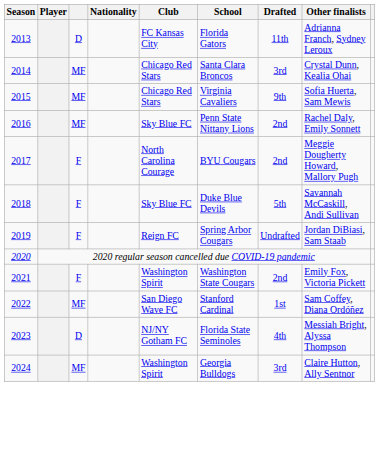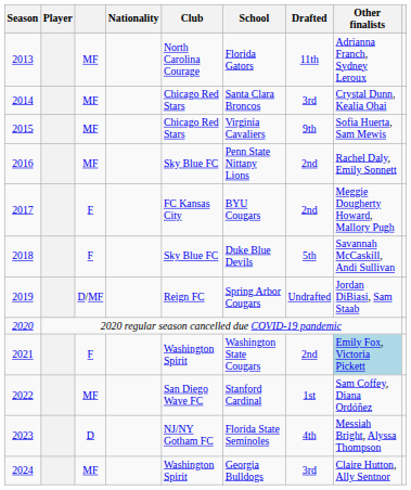 <table class="wikitable sortable plainrowheaders">
 <tr>
 <th>Season</th>
 <th>Player</th>
 <th></th>
 <th>Nationality</th>
 <th>Club</th>
 <th>School</th>
 <th>Drafted</th>
 <th>Other finalists</th>
 <th class=unsortable></th>
 </tr>
 <tr>
 <td style="text-align:center"><a href='#'>2013</a></td>
 <th scope="row"></th>
-<td style="text-align:center"><a href='#'>D</a></td>
+<td style="text-align:center"><a href='#'>MF</a></td>
 <td></td>
-<td><a href='#'>FC Kansas City</a></td>
+<td><a href='#'>North Carolina Courage</a></td>
 <td><a href='#'>Florida Gators</a></td>
 <td style="text-align:center"><a href='#'>11th</a></td>
 <td><a href='#'>Adrianna Franch</a>, <a href='#'>Sydney Leroux</a></td>
 <td style="text-align:center"></td>
 </tr>
 <tr>
 <td style="text-align:center"><a href='#'>2014</a></td>
 <th scope="row"></th>
 <td style="text-align:center"><a href='#'>MF</a></td>
 <td></td>
 <td><a href='#'>Chicago Red Stars</a></td>
 <td><a href='#'>Santa Clara Broncos</a></td>
 <td style="text-align:center"><a href='#'>3rd</a></td>
 <td><a href='#'>Crystal Dunn</a>, <a href='#'>Kealia Ohai</a></td>
 <td style="text-align:center"></td>
 </tr>
 <tr>
 <td style="text-align:center"><a href='#'>2015</a></td>
 <th scope="row"></th>
 <td style="text-align:center"><a href='#'>MF</a></td>
 <td></td>
 <td><a href='#'>Chicago Red Stars</a></td>
 <td><a href='#'>Virginia Cavaliers</a></td>
 <td style="text-align:center"><a href='#'>9th</a></td>
 <td><a href='#'>Sofia Huerta</a>, <a href='#'>Sam Mewis</a></td>
 <td style="text-align:center"></td>
 </tr>
 <tr>
 <td style="text-align:center"><a href='#'>2016</a></td>
 <th scope="row"></th>
 <td style="text-align:center"><a href='#'>MF</a></td>
 <td></td>
 <td><a href='#'>Sky Blue FC</a></td>
 <td><a href='#'>Penn State Nittany Lions</a></td>
 <td style="text-align:center"><a href='#'>2nd</a></td>
 <td><a href='#'>Rachel Daly</a>, <a href='#'>Emily Sonnett</a></td>
 <td style="text-align:center"></td>
 </tr>
 <tr>
 <td style="text-align:center"><a href='#'>2017</a></td>
 <th scope="row"></th>
 <td style="text-align:center"><a href='#'>F</a></td>
 <td></td>
-<td><a href='#'>North Carolina Courage</a></td>
+<td><a href='#'>FC Kansas City</a></td>
 <td><a href='#'>BYU Cougars</a></td>
 <td style="text-align:center"><a href='#'>2nd</a></td>
 <td><a href='#'>Meggie Dougherty Howard</a>, <a href='#'>Mallory Pugh</a></td>
 <td style="text-align:center"></td>
 </tr>
 <tr>
 <td style="text-align:center"><a href='#'>2018</a></td>
 <th scope="row"></th>
 <td style="text-align:center"><a href='#'>F</a></td>
 <td></td>
 <td><a href='#'>Sky Blue FC</a></td>
 <td><a href='#'>Duke Blue Devils</a></td>
 <td style="text-align:center"><a href='#'>5th</a></td>
 <td><a href='#'>Savannah McCaskill</a>, <a href='#'>Andi Sullivan</a></td>
 <td style="text-align:center"></td>
 </tr>
 <tr>
 <td style="text-align:center"><a href='#'>2019</a></td>
 <th scope="row"></th>
-<td style="text-align:center"><a href='#'>F</a></td>
+<td style="text-align:center"><a href='#'>D</a>/<a href='#'>MF</a></td>
 <td></td>
 <td><a href='#'>Reign FC</a></td>
 <td><a href='#'>Spring Arbor Cougars</a></td>
 <td style="text-align:center"><a href='#'>Undrafted</a></td>
 <td><a href='#'>Jordan DiBiasi</a>, <a href='#'>Sam Staab</a></td>
 <td style="text-align:center"></td>
 </tr>
 <tr>
 <td style="text-align:center"><em><a href='#'>2020</a></em></td>
 <td style="text-align:center" colspan=7><em>2020 regular season cancelled due <a href='#'>COVID-19 pandemic</a></em></td>
 <td style="text-align:center"></td>
 </tr>
 <tr>
 <td style="text-align:center"><a href='#'>2021</a></td>
 <th scope="row"></th>
 <td style="text-align:center"><a href='#'>F</a></td>
 <td></td>
 <td><a href='#'>Washington Spirit</a></td>
 <td><a href='#'>Washington State Cougars</a></td>
 <td style="text-align:center"><a href='#'>2nd</a></td>
-<td><a href='#'>Emily Fox</a>, <a href='#'>Victoria Pickett</a></td>
+<td style="background: lightblue;"><a href='#'>Emily Fox</a>, <a href='#'>Victoria Pickett</a></td>
 <td style="text-align:center"></td>
 </tr>
 <tr>
 <td style="text-align:center"><a href='#'>2022</a></td>
 <th scope="row"></th>
 <td style="text-align:center"><a href='#'>MF</a></td>
 <td></td>
 <td><a href='#'>San Diego Wave FC</a></td>
 <td><a href='#'>Stanford Cardinal</a></td>
 <td style="text-align:center"><a href='#'>1st</a></td>
 <td><a href='#'>Sam Coffey</a>, <a href='#'>Diana Ordóñez</a></td>
 <td style="text-align:center"></td>
 </tr>
 <tr>
 <td style="text-align:center"><a href='#'>2023</a></td>
 <th scope="row"></th>
 <td style="text-align:center"><a href='#'>D</a></td>
 <td></td>
 <td><a href='#'>NJ/NY Gotham FC</a></td>
 <td><a href='#'>Florida State Seminoles</a></td>
 <td style="text-align:center"><a href='#'>4th</a></td>
 <td><a href='#'>Messiah Bright</a>, <a href='#'>Alyssa Thompson</a></td>
 <td style="text-align:center"></td>
 </tr>
 <tr>
 <td style="text-align:center"><a href='#'>2024</a></td>
 <th scope="row"></th>
 <td style="text-align:center"><a href='#'>MF</a></td>
 <td></td>
 <td><a href='#'>Washington Spirit</a></td>
 <td><a href='#'>Georgia Bulldogs</a></td>
 <td style="text-align:center"><a href='#'>3rd</a></td>
 <td><a href='#'>Claire Hutton</a>, <a href='#'>Ally Sentnor</a></td>
 <td style="text-align:center"></td>
 </tr>
 </table>
